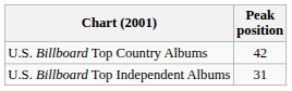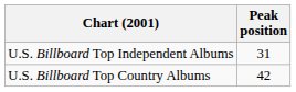 <table class="wikitable">
 <tr>
 <th>Chart (2001)</th>
 <th>Peak<br>position</th>
 </tr>
 <tr>
+<td>U.S. <em>Billboard</em> Top Independent Albums</td>
+<td align="center">31</td>
+</tr>
+<tr>
 <td>U.S. <em>Billboard</em> Top Country Albums</td>
 <td align="center">42</td>
 </tr>
-<tr>
-<td>U.S. <em>Billboard</em> Top Independent Albums</td>
-<td align="center">31</td>
-</tr>
 </table>
